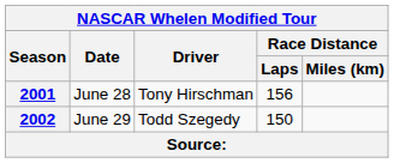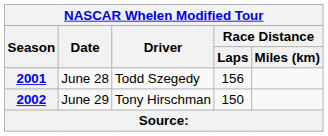 <table class="wikitable" style="font-size: 95%;">
 <tr>
 <th colspan="5"><a href='#'>NASCAR Whelen Modified Tour</a></th>
 </tr>
 <tr>
 <th rowspan="2">Season</th>
 <th rowspan="2">Date</th>
 <th rowspan="2">Driver</th>
 <th colspan="2">Race Distance</th>
 </tr>
 <tr>
 <th>Laps</th>
 <th>Miles (km)</th>
 </tr>
 <tr>
 <th><a href='#'>2001</a></th>
 <td>June 28</td>
-<td>Tony Hirschman</td>
+<td>Todd Szegedy</td>
 <td align="center">156</td>
 <td align="center"></td>
 </tr>
 <tr>
 <th><a href='#'>2002</a></th>
 <td>June 29</td>
-<td>Todd Szegedy</td>
+<td>Tony Hirschman</td>
 <td align="center">150</td>
 <td align="center"></td>
 </tr>
 <tr>
 <th colspan="5">Source:</th>
 </tr>
 </table>
